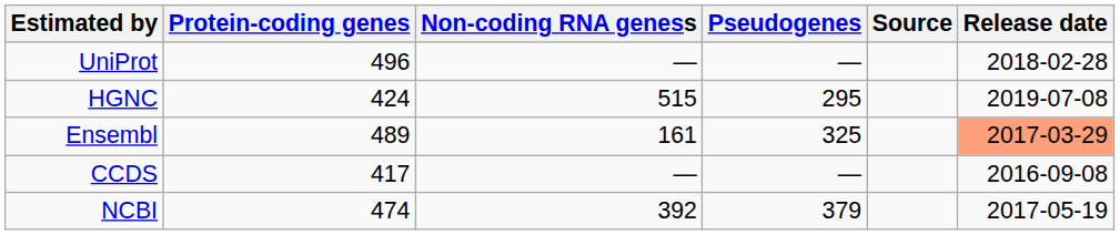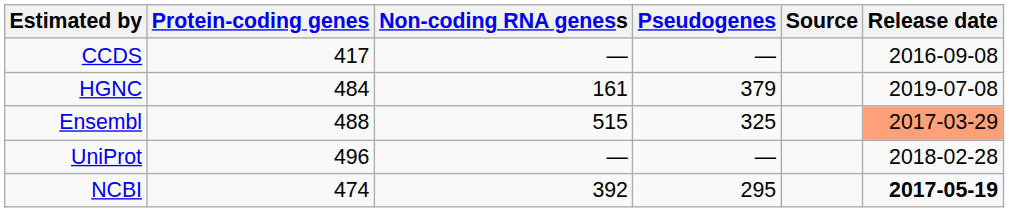 <table class="wikitable" style="text-align:right">
 <tr>
 <th>Estimated by</th>
 <th><a href='#'>Protein-coding genes</a></th>
 <th><a href='#'>Non-coding RNA genes</a>s</th>
 <th><a href='#'>Pseudogenes</a></th>
 <th>Source</th>
 <th>Release date</th>
 </tr>
 <tr>
+<td><a href='#'>CCDS</a></td>
+<td>417</td>
+<td>—</td>
+<td>—</td>
+<td style="text-align:center"></td>
+<td>2016-09-08</td>
+</tr>
+<tr>
+<td><a href='#'>HGNC</a></td>
+<td>484</td>
+<td>161</td>
+<td>379</td>
+<td style="text-align:center"></td>
+<td>2019-07-08</td>
+</tr>
+<tr>
+<td><a href='#'>Ensembl</a></td>
+<td>488</td>
+<td>515</td>
+<td>325</td>
+<td style="text-align:center"></td>
+<td style="background: lightsalmon;">2017-03-29</td>
+</tr>
+<tr>
 <td><a href='#'>UniProt</a></td>
 <td>496</td>
 <td>—</td>
 <td>—</td>
 <td style="text-align:center"></td>
 <td>2018-02-28</td>
 </tr>
 <tr>
-<td><a href='#'>HGNC</a></td>
-<td>424</td>
-<td>515</td>
-<td>295</td>
-<td style="text-align:center"></td>
-<td>2019-07-08</td>
-</tr>
-<tr>
-<td><a href='#'>Ensembl</a></td>
-<td>489</td>
-<td>161</td>
-<td>325</td>
-<td style="text-align:center"></td>
-<td style="background: lightsalmon;">2017-03-29</td>
-</tr>
-<tr>
-<td><a href='#'>CCDS</a></td>
-<td>417</td>
-<td>—</td>
-<td>—</td>
-<td style="text-align:center"></td>
-<td>2016-09-08</td>
-</tr>
-<tr>
 <td><a href='#'>NCBI</a></td>
 <td>474</td>
 <td>392</td>
-<td>379</td>
+<td>295</td>
 <td style="text-align:center"></td>
-<td>2017-05-19</td>
+<td><strong>2017-05-19</strong></td>
 </tr>
 </table>
